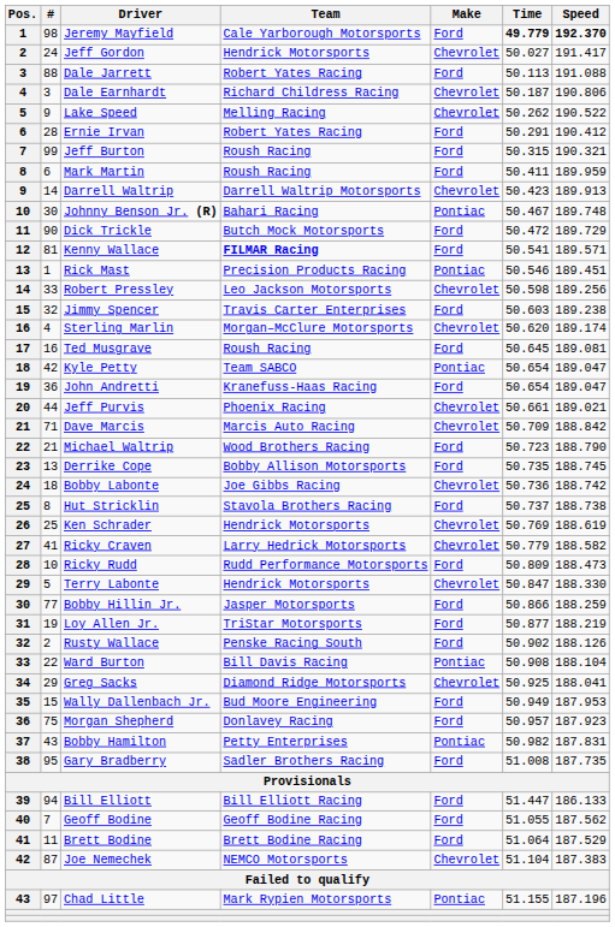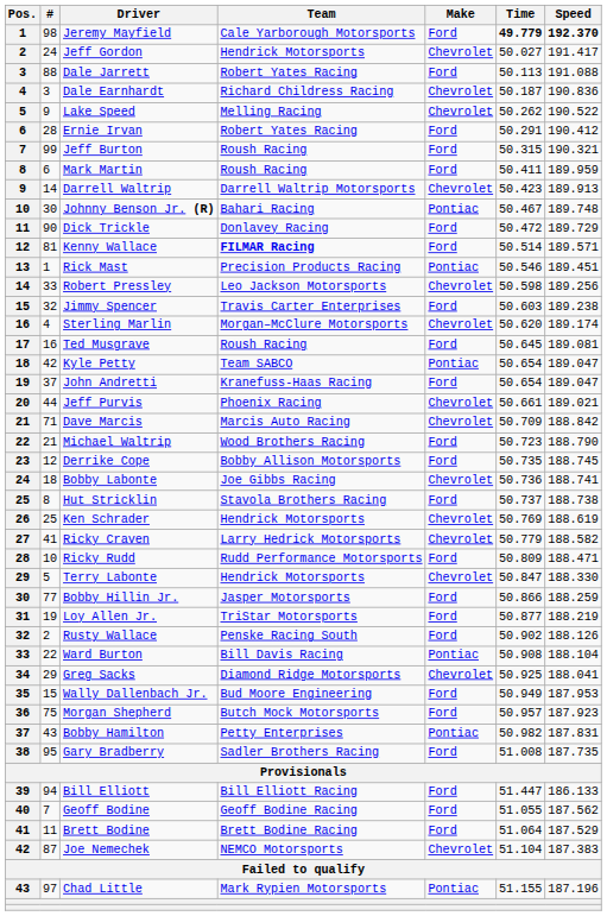 <table class="wikitable" style="font-size:95%">
 <tr>
 <th>Pos.</th>
 <th>#</th>
 <th>Driver</th>
 <th>Team</th>
 <th>Make</th>
 <th>Time</th>
 <th>Speed</th>
 </tr>
 <tr>
 <th>1</th>
 <td>98</td>
 <td><a href='#'>Jeremy Mayfield</a></td>
 <td><a href='#'>Cale Yarborough Motorsports</a></td>
 <td><a href='#'>Ford</a></td>
 <td><strong>49.779</strong></td>
 <td><strong>192.370</strong></td>
 </tr>
 <tr>
 <th>2</th>
 <td>24</td>
 <td><a href='#'>Jeff Gordon</a></td>
 <td><a href='#'>Hendrick Motorsports</a></td>
 <td><a href='#'>Chevrolet</a></td>
 <td>50.027</td>
 <td>191.417</td>
 </tr>
 <tr>
 <th>3</th>
 <td>88</td>
 <td><a href='#'>Dale Jarrett</a></td>
 <td><a href='#'>Robert Yates Racing</a></td>
 <td><a href='#'>Ford</a></td>
 <td>50.113</td>
 <td>191.088</td>
 </tr>
 <tr>
 <th>4</th>
 <td>3</td>
 <td><a href='#'>Dale Earnhardt</a></td>
 <td><a href='#'>Richard Childress Racing</a></td>
 <td><a href='#'>Chevrolet</a></td>
 <td>50.187</td>
-<td>190.806</td>
+<td>190.836</td>
 </tr>
 <tr>
 <th>5</th>
 <td>9</td>
 <td><a href='#'>Lake Speed</a></td>
 <td><a href='#'>Melling Racing</a></td>
 <td><a href='#'>Chevrolet</a></td>
 <td>50.262</td>
 <td>190.522</td>
 </tr>
 <tr>
 <th>6</th>
 <td>28</td>
 <td><a href='#'>Ernie Irvan</a></td>
 <td><a href='#'>Robert Yates Racing</a></td>
 <td><a href='#'>Ford</a></td>
 <td>50.291</td>
 <td>190.412</td>
 </tr>
 <tr>
 <th>7</th>
 <td>99</td>
 <td><a href='#'>Jeff Burton</a></td>
 <td><a href='#'>Roush Racing</a></td>
 <td><a href='#'>Ford</a></td>
 <td>50.315</td>
 <td>190.321</td>
 </tr>
 <tr>
 <th>8</th>
 <td>6</td>
 <td><a href='#'>Mark Martin</a></td>
 <td><a href='#'>Roush Racing</a></td>
 <td><a href='#'>Ford</a></td>
 <td>50.411</td>
 <td>189.959</td>
 </tr>
 <tr>
 <th>9</th>
 <td>14</td>
 <td><a href='#'>Darrell Waltrip</a></td>
 <td><a href='#'>Darrell Waltrip Motorsports</a></td>
 <td><a href='#'>Chevrolet</a></td>
 <td>50.423</td>
 <td>189.913</td>
 </tr>
 <tr>
 <th>10</th>
 <td>30</td>
 <td><a href='#'>Johnny Benson Jr.</a> <strong>(R)</strong></td>
 <td><a href='#'>Bahari Racing</a></td>
 <td><a href='#'>Pontiac</a></td>
 <td>50.467</td>
 <td>189.748</td>
 </tr>
 <tr>
 <th>11</th>
 <td>90</td>
 <td><a href='#'>Dick Trickle</a></td>
-<td><a href='#'>Butch Mock Motorsports</a></td>
+<td><a href='#'>Donlavey Racing</a></td>
 <td><a href='#'>Ford</a></td>
 <td>50.472</td>
 <td>189.729</td>
 </tr>
 <tr>
 <th>12</th>
 <td>81</td>
 <td><a href='#'>Kenny Wallace</a></td>
 <td><strong><a href='#'>FILMAR Racing</a></strong></td>
 <td><a href='#'>Ford</a></td>
-<td>50.541</td>
+<td>50.514</td>
 <td>189.571</td>
 </tr>
 <tr>
 <th>13</th>
 <td>1</td>
 <td><a href='#'>Rick Mast</a></td>
 <td><a href='#'>Precision Products Racing</a></td>
 <td><a href='#'>Pontiac</a></td>
 <td>50.546</td>
 <td>189.451</td>
 </tr>
 <tr>
 <th>14</th>
 <td>33</td>
 <td><a href='#'>Robert Pressley</a></td>
 <td><a href='#'>Leo Jackson Motorsports</a></td>
 <td><a href='#'>Chevrolet</a></td>
 <td>50.598</td>
 <td>189.256</td>
 </tr>
 <tr>
 <th>15</th>
 <td>32</td>
 <td><a href='#'>Jimmy Spencer</a></td>
 <td><a href='#'>Travis Carter Enterprises</a></td>
 <td><a href='#'>Ford</a></td>
 <td>50.603</td>
 <td>189.238</td>
 </tr>
 <tr>
 <th>16</th>
 <td>4</td>
 <td><a href='#'>Sterling Marlin</a></td>
 <td><a href='#'>Morgan–McClure Motorsports</a></td>
 <td><a href='#'>Chevrolet</a></td>
 <td>50.620</td>
 <td>189.174</td>
 </tr>
 <tr>
 <th>17</th>
 <td>16</td>
 <td><a href='#'>Ted Musgrave</a></td>
 <td><a href='#'>Roush Racing</a></td>
 <td><a href='#'>Ford</a></td>
 <td>50.645</td>
 <td>189.081</td>
 </tr>
 <tr>
 <th>18</th>
 <td>42</td>
 <td><a href='#'>Kyle Petty</a></td>
 <td><a href='#'>Team SABCO</a></td>
 <td><a href='#'>Pontiac</a></td>
 <td>50.654</td>
 <td>189.047</td>
 </tr>
 <tr>
 <th>19</th>
-<td>36</td>
+<td>37</td>
 <td><a href='#'>John Andretti</a></td>
 <td><a href='#'>Kranefuss-Haas Racing</a></td>
 <td><a href='#'>Ford</a></td>
 <td>50.654</td>
 <td>189.047</td>
 </tr>
 <tr>
 <th>20</th>
 <td>44</td>
 <td><a href='#'>Jeff Purvis</a></td>
 <td><a href='#'>Phoenix Racing</a></td>
 <td><a href='#'>Chevrolet</a></td>
 <td>50.661</td>
 <td>189.021</td>
 </tr>
 <tr>
 <th>21</th>
 <td>71</td>
 <td><a href='#'>Dave Marcis</a></td>
 <td><a href='#'>Marcis Auto Racing</a></td>
 <td><a href='#'>Chevrolet</a></td>
 <td>50.709</td>
 <td>188.842</td>
 </tr>
 <tr>
 <th>22</th>
 <td>21</td>
 <td><a href='#'>Michael Waltrip</a></td>
 <td><a href='#'>Wood Brothers Racing</a></td>
 <td><a href='#'>Ford</a></td>
 <td>50.723</td>
 <td>188.790</td>
 </tr>
 <tr>
 <th>23</th>
-<td>13</td>
+<td>12</td>
 <td><a href='#'>Derrike Cope</a></td>
 <td><a href='#'>Bobby Allison Motorsports</a></td>
 <td><a href='#'>Ford</a></td>
 <td>50.735</td>
 <td>188.745</td>
 </tr>
 <tr>
 <th>24</th>
 <td>18</td>
 <td><a href='#'>Bobby Labonte</a></td>
 <td><a href='#'>Joe Gibbs Racing</a></td>
 <td><a href='#'>Chevrolet</a></td>
 <td>50.736</td>
-<td>188.742</td>
+<td>188.741</td>
 </tr>
 <tr>
 <th>25</th>
 <td>8</td>
 <td><a href='#'>Hut Stricklin</a></td>
 <td><a href='#'>Stavola Brothers Racing</a></td>
 <td><a href='#'>Ford</a></td>
 <td>50.737</td>
 <td>188.738</td>
 </tr>
 <tr>
 <th>26</th>
 <td>25</td>
 <td><a href='#'>Ken Schrader</a></td>
 <td><a href='#'>Hendrick Motorsports</a></td>
 <td><a href='#'>Chevrolet</a></td>
 <td>50.769</td>
 <td>188.619</td>
 </tr>
 <tr>
 <th>27</th>
 <td>41</td>
 <td><a href='#'>Ricky Craven</a></td>
 <td><a href='#'>Larry Hedrick Motorsports</a></td>
 <td><a href='#'>Chevrolet</a></td>
 <td>50.779</td>
 <td>188.582</td>
 </tr>
 <tr>
 <th>28</th>
 <td>10</td>
 <td><a href='#'>Ricky Rudd</a></td>
 <td><a href='#'>Rudd Performance Motorsports</a></td>
 <td><a href='#'>Ford</a></td>
 <td>50.809</td>
-<td>188.473</td>
+<td>188.471</td>
 </tr>
 <tr>
 <th>29</th>
 <td>5</td>
 <td><a href='#'>Terry Labonte</a></td>
 <td><a href='#'>Hendrick Motorsports</a></td>
 <td><a href='#'>Chevrolet</a></td>
 <td>50.847</td>
 <td>188.330</td>
 </tr>
 <tr>
 <th>30</th>
 <td>77</td>
 <td><a href='#'>Bobby Hillin Jr.</a></td>
 <td><a href='#'>Jasper Motorsports</a></td>
 <td><a href='#'>Ford</a></td>
 <td>50.866</td>
 <td>188.259</td>
 </tr>
 <tr>
 <th>31</th>
 <td>19</td>
 <td><a href='#'>Loy Allen Jr.</a></td>
 <td><a href='#'>TriStar Motorsports</a></td>
 <td><a href='#'>Ford</a></td>
 <td>50.877</td>
 <td>188.219</td>
 </tr>
 <tr>
 <th>32</th>
 <td>2</td>
 <td><a href='#'>Rusty Wallace</a></td>
 <td><a href='#'>Penske Racing South</a></td>
 <td><a href='#'>Ford</a></td>
 <td>50.902</td>
 <td>188.126</td>
 </tr>
 <tr>
 <th>33</th>
 <td>22</td>
 <td><a href='#'>Ward Burton</a></td>
 <td><a href='#'>Bill Davis Racing</a></td>
 <td><a href='#'>Pontiac</a></td>
 <td>50.908</td>
 <td>188.104</td>
 </tr>
 <tr>
 <th>34</th>
 <td>29</td>
 <td><a href='#'>Greg Sacks</a></td>
 <td><a href='#'>Diamond Ridge Motorsports</a></td>
 <td><a href='#'>Chevrolet</a></td>
 <td>50.925</td>
 <td>188.041</td>
 </tr>
 <tr>
 <th>35</th>
 <td>15</td>
 <td><a href='#'>Wally Dallenbach Jr.</a></td>
 <td><a href='#'>Bud Moore Engineering</a></td>
 <td><a href='#'>Ford</a></td>
 <td>50.949</td>
 <td>187.953</td>
 </tr>
 <tr>
 <th>36</th>
 <td>75</td>
 <td><a href='#'>Morgan Shepherd</a></td>
-<td><a href='#'>Donlavey Racing</a></td>
+<td><a href='#'>Butch Mock Motorsports</a></td>
 <td><a href='#'>Ford</a></td>
 <td>50.957</td>
 <td>187.923</td>
 </tr>
 <tr>
 <th>37</th>
 <td>43</td>
 <td><a href='#'>Bobby Hamilton</a></td>
 <td><a href='#'>Petty Enterprises</a></td>
 <td><a href='#'>Pontiac</a></td>
 <td>50.982</td>
 <td>187.831</td>
 </tr>
 <tr>
 <th>38</th>
 <td>95</td>
 <td><a href='#'>Gary Bradberry</a></td>
 <td><a href='#'>Sadler Brothers Racing</a></td>
 <td><a href='#'>Ford</a></td>
 <td>51.008</td>
 <td>187.735</td>
 </tr>
 <tr>
 <th colspan="7">Provisionals</th>
 </tr>
 <tr>
 <th>39</th>
 <td>94</td>
 <td><a href='#'>Bill Elliott</a></td>
 <td><a href='#'>Bill Elliott Racing</a></td>
 <td><a href='#'>Ford</a></td>
 <td>51.447</td>
 <td>186.133</td>
 </tr>
 <tr>
 <th>40</th>
 <td>7</td>
 <td><a href='#'>Geoff Bodine</a></td>
 <td><a href='#'>Geoff Bodine Racing</a></td>
 <td><a href='#'>Ford</a></td>
 <td>51.055</td>
 <td>187.562</td>
 </tr>
 <tr>
 <th>41</th>
 <td>11</td>
 <td><a href='#'>Brett Bodine</a></td>
 <td><a href='#'>Brett Bodine Racing</a></td>
 <td><a href='#'>Ford</a></td>
 <td>51.064</td>
 <td>187.529</td>
 </tr>
 <tr>
 <th>42</th>
 <td>87</td>
 <td><a href='#'>Joe Nemechek</a></td>
 <td><a href='#'>NEMCO Motorsports</a></td>
 <td><a href='#'>Chevrolet</a></td>
 <td>51.104</td>
 <td>187.383</td>
 </tr>
 <tr>
 <th colspan="7">Failed to qualify</th>
 </tr>
 <tr>
 <th>43</th>
 <td>97</td>
 <td><a href='#'>Chad Little</a></td>
 <td><a href='#'>Mark Rypien Motorsports</a></td>
 <td><a href='#'>Pontiac</a></td>
 <td>51.155</td>
 <td>187.196</td>
 </tr>
 <tr>
 <th colspan="7"></th>
 </tr>
 <tr>
 <th colspan="7"></th>
 </tr>
 </table>
